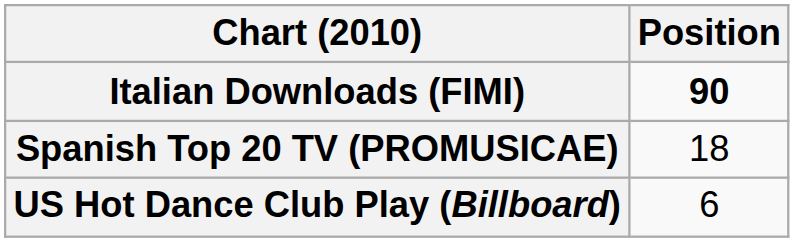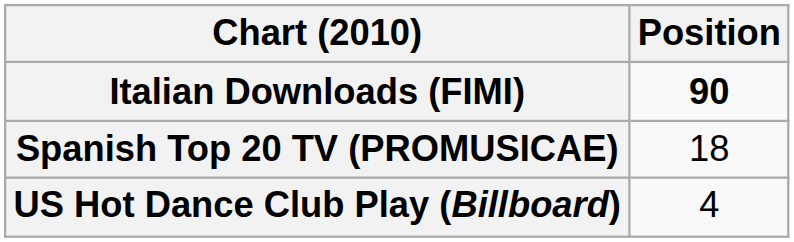 <table class="wikitable sortable plainrowheaders">
 <tr>
 <th>Chart (2010)</th>
 <th>Position</th>
 </tr>
 <tr>
 <th scope="row">Italian Downloads (FIMI)</th>
 <td style="text-align:center;"><strong>90</strong></td>
 </tr>
 <tr>
 <th scope="row">Spanish Top 20 TV (PROMUSICAE)</th>
 <td style="text-align:center;">18</td>
 </tr>
 <tr>
 <th scope="row">US Hot Dance Club Play (<em>Billboard</em>)</th>
-<td style="text-align:center;">6</td>
+<td style="text-align:center;">4</td>
 </tr>
 </table>
